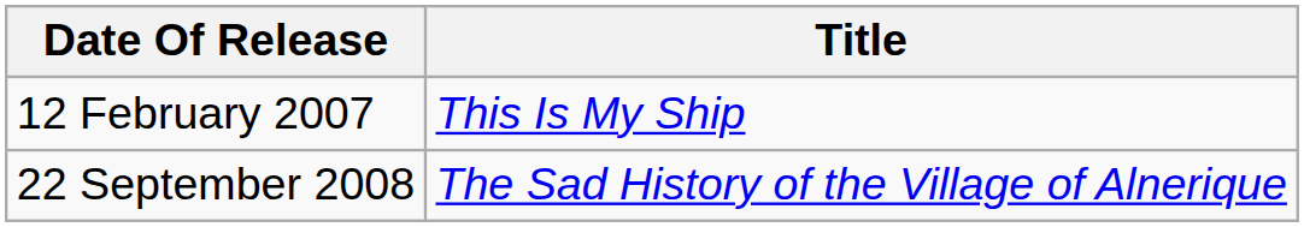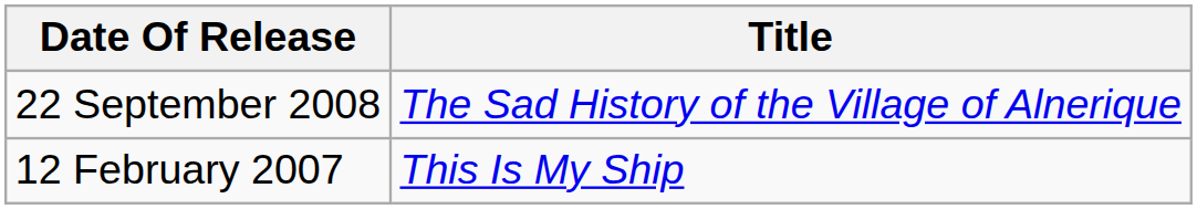 <table class="wikitable">
 <tr>
 <th>Date Of Release</th>
 <th>Title</th>
 </tr>
 <tr>
+<td>22 September 2008</td>
+<td><em><a href='#'>The Sad History of the Village of Alnerique</a></em></td>
+</tr>
+<tr>
 <td>12 February 2007</td>
 <td><em><a href='#'>This Is My Ship</a></em></td>
 </tr>
-<tr>
-<td>22 September 2008</td>
-<td><em><a href='#'>The Sad History of the Village of Alnerique</a></em></td>
-</tr>
 </table>
